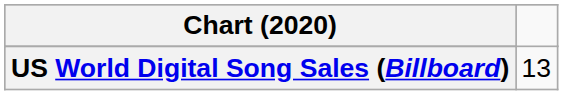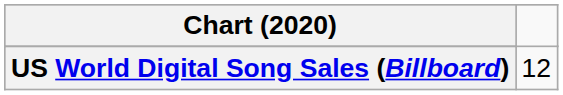 <table class="wikitable sortable plainrowheaders" style="text-align:center">
 <tr>
 <th scope="col">Chart (2020)</th>
 </tr>
 <tr>
 </tr>
 <tr>
 </tr>
 <tr>
 <th scope="row">US <a href='#'>World Digital Song Sales</a> (<em><a href='#'>Billboard</a></em>)</th>
-<td>13</td>
+<td>12</td>
 </tr>
 </table>
